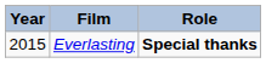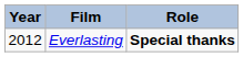 <table class="wikitable" style="font-size: 95%;" cellpadding="4" border="2" background: #f9f9f9;>
 <tr align="center">
 <th style="background:#B0C4DE;">Year</th>
 <th style="background:#B0C4DE;">Film</th>
 <th style="background:#B0C4DE;">Role</th>
 </tr>
 <tr>
-<td>2015</td>
+<td>2012</td>
 <td><em><a href='#'>Everlasting</a></em></td>
 <td><strong>Special thanks</strong></td>
 </tr>
 </table>
